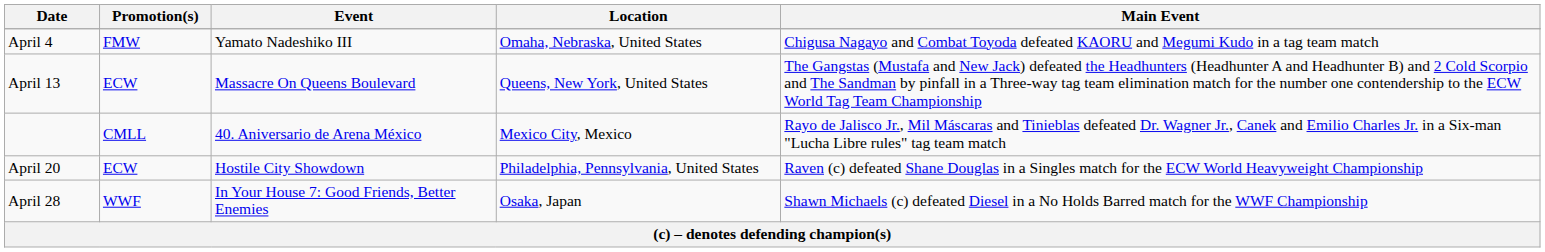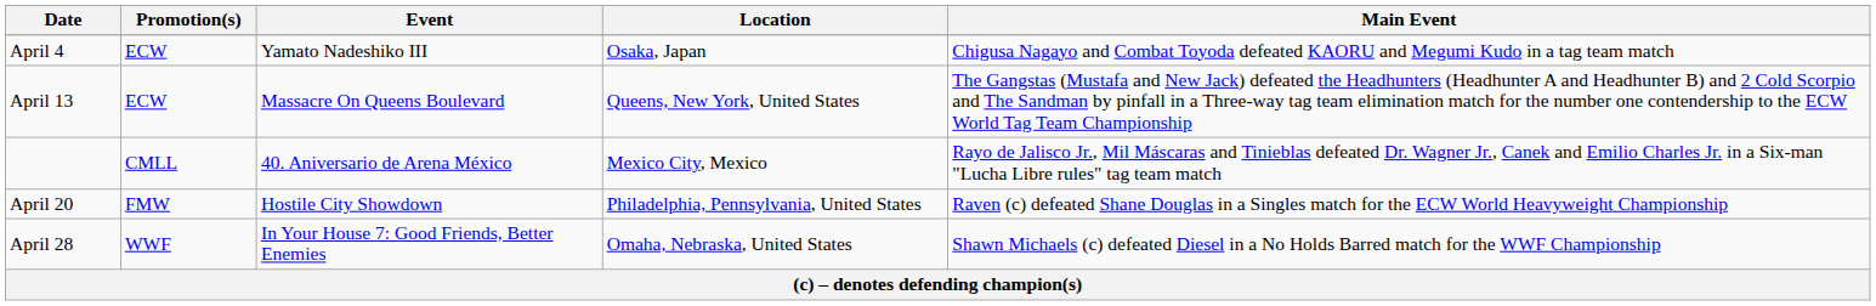 <table class="wikitable" style="width:100%;">
 <tr>
 <th width="5%">Date</th>
 <th width="5%">Promotion(s)</th>
 <th style="width:15%;">Event</th>
 <th style="width:15%;">Location</th>
 <th style="width:40%;">Main Event</th>
 </tr>
 <tr style="width:20%;" |Notes>
 </tr>
 <tr>
 <td>April 4</td>
-<td><a href='#'>FMW</a></td>
+<td><a href='#'>ECW</a></td>
 <td>Yamato Nadeshiko III</td>
-<td><a href='#'>Omaha, Nebraska</a>, United States</td>
+<td><a href='#'>Osaka</a>, Japan</td>
 <td><a href='#'>Chigusa Nagayo</a> and <a href='#'>Combat Toyoda</a> defeated <a href='#'>KAORU</a> and <a href='#'>Megumi Kudo</a> in a tag team match</td>
 </tr>
 <tr>
 <td>April 13</td>
 <td><a href='#'>ECW</a></td>
 <td><a href='#'>Massacre On Queens Boulevard</a></td>
 <td><a href='#'>Queens, New York</a>, United States</td>
 <td><a href='#'>The Gangstas</a> (<a href='#'>Mustafa</a> and <a href='#'>New Jack</a>) defeated <a href='#'>the Headhunters</a> (Headhunter A and Headhunter B) and <a href='#'>2 Cold Scorpio</a> and <a href='#'>The Sandman</a> by pinfall in a Three-way tag team elimination match for the number one contendership to the <a href='#'>ECW World Tag Team Championship</a></td>
 </tr>
 <tr>
 <td></td>
 <td><a href='#'>CMLL</a></td>
 <td><a href='#'>40. Aniversario de Arena México</a></td>
 <td><a href='#'>Mexico City</a>, Mexico</td>
 <td><a href='#'>Rayo de Jalisco Jr.</a>, <a href='#'>Mil Máscaras</a> and <a href='#'>Tinieblas</a> defeated <a href='#'>Dr. Wagner Jr.</a>, <a href='#'>Canek</a> and <a href='#'>Emilio Charles Jr.</a> in a Six-man "Lucha Libre rules" tag team match</td>
 </tr>
 <tr>
 <td>April 20</td>
-<td><a href='#'>ECW</a></td>
+<td><a href='#'>FMW</a></td>
 <td><a href='#'>Hostile City Showdown</a></td>
 <td><a href='#'>Philadelphia, Pennsylvania</a>, United States</td>
 <td><a href='#'>Raven</a> (c) defeated <a href='#'>Shane Douglas</a> in a Singles match for the <a href='#'>ECW World Heavyweight Championship</a></td>
 </tr>
 <tr>
 <td>April 28</td>
 <td><a href='#'>WWF</a></td>
 <td><a href='#'>In Your House 7: Good Friends, Better Enemies</a></td>
-<td><a href='#'>Osaka</a>, Japan</td>
+<td><a href='#'>Omaha, Nebraska</a>, United States</td>
 <td><a href='#'>Shawn Michaels</a> (c) defeated <a href='#'>Diesel</a> in a No Holds Barred match for the <a href='#'>WWF Championship</a></td>
 </tr>
 <tr>
 <th colspan="6">(c) – denotes defending champion(s)</th>
 </tr>
 </table>
